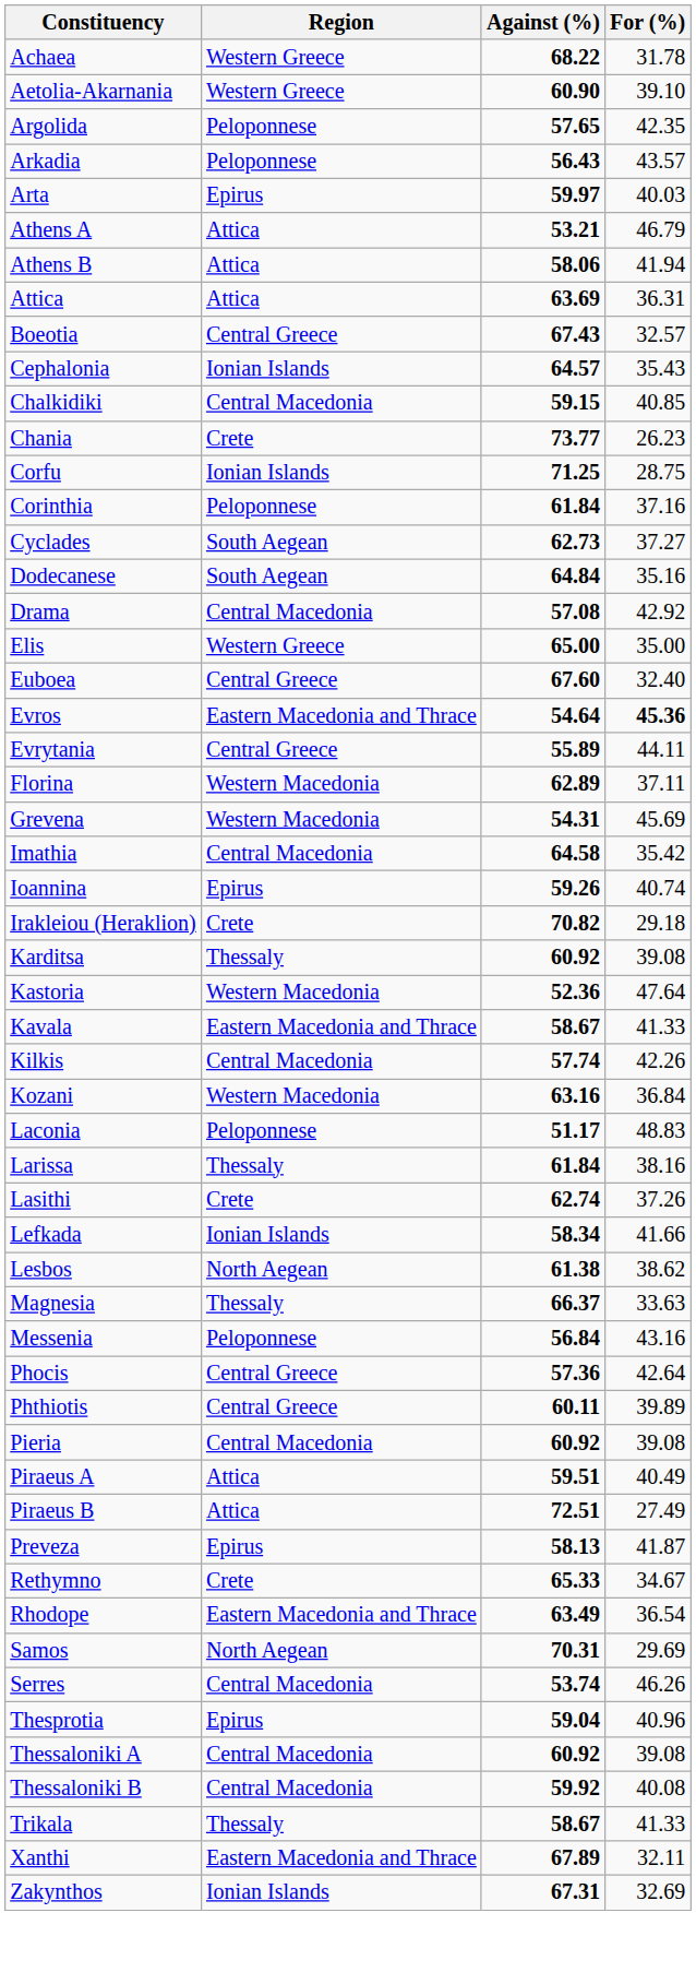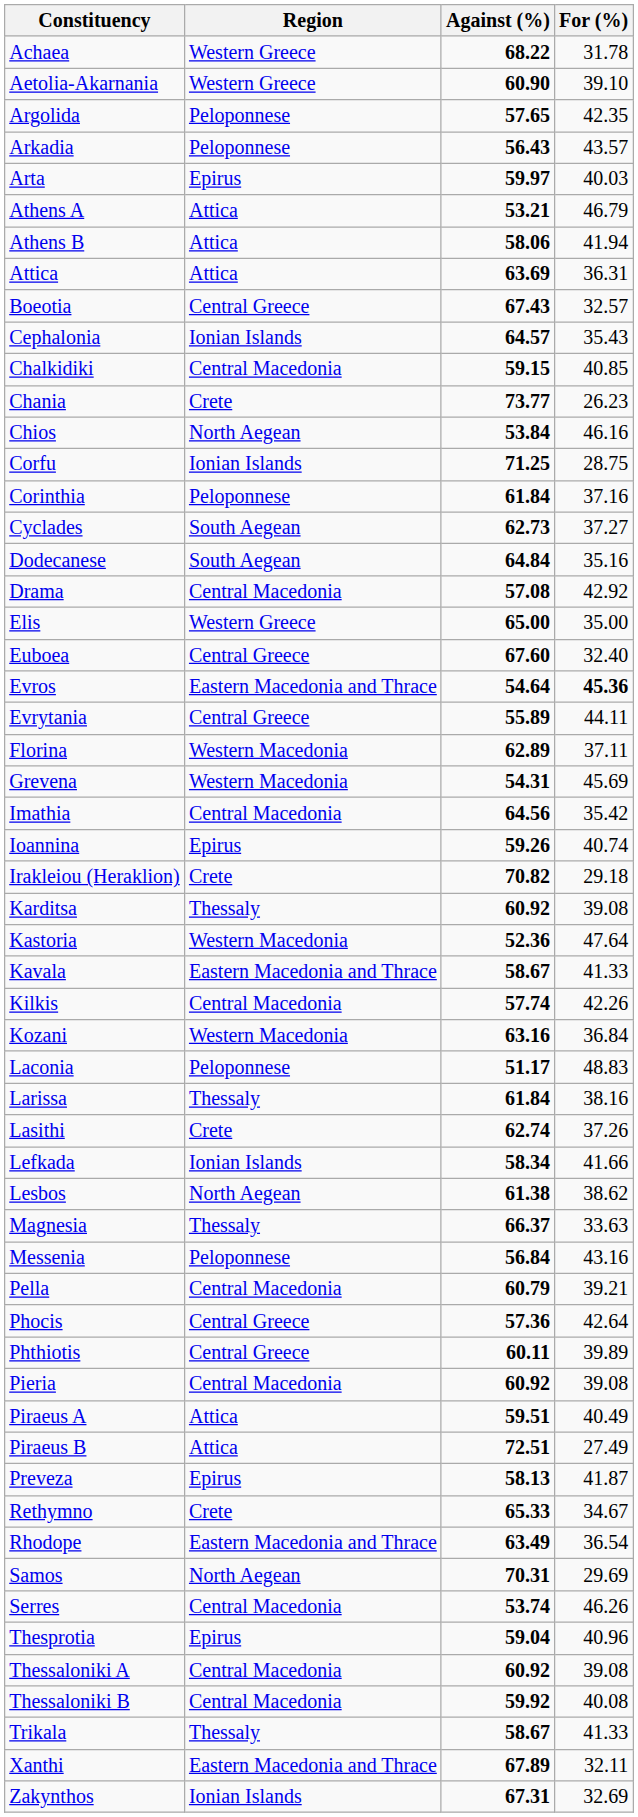 <table class="wikitable sortable" style=text-align:right>
 <tr>
 <th>Constituency</th>
 <th>Region</th>
 <th>Against (%)</th>
 <th>For (%)</th>
 </tr>
 <tr>
 <td align=left><a href='#'>Achaea</a></td>
 <td align=left><a href='#'>Western Greece</a></td>
 <td><strong>68.22</strong></td>
 <td>31.78</td>
 </tr>
 <tr>
 <td align=left><a href='#'>Aetolia-Akarnania</a></td>
 <td align=left><a href='#'>Western Greece</a></td>
 <td><strong>60.90</strong></td>
 <td>39.10</td>
 </tr>
 <tr>
 <td align=left><a href='#'>Argolida</a></td>
 <td align=left><a href='#'>Peloponnese</a></td>
 <td><strong>57.65</strong></td>
 <td>42.35</td>
 </tr>
 <tr>
 <td align=left><a href='#'>Arkadia</a></td>
 <td align=left><a href='#'>Peloponnese</a></td>
 <td><strong>56.43</strong></td>
 <td>43.57</td>
 </tr>
 <tr>
 <td align=left><a href='#'>Arta</a></td>
 <td align=left><a href='#'>Epirus</a></td>
 <td><strong>59.97</strong></td>
 <td>40.03</td>
 </tr>
 <tr>
 <td align=left><a href='#'>Athens A</a></td>
 <td align=left><a href='#'>Attica</a></td>
 <td><strong>53.21</strong></td>
 <td>46.79</td>
 </tr>
 <tr>
 <td align=left><a href='#'>Athens B</a></td>
 <td align=left><a href='#'>Attica</a></td>
 <td><strong>58.06</strong></td>
 <td>41.94</td>
 </tr>
 <tr>
 <td align=left><a href='#'>Attica</a></td>
 <td align=left><a href='#'>Attica</a></td>
 <td><strong>63.69</strong></td>
 <td>36.31</td>
 </tr>
 <tr>
 <td align=left><a href='#'>Boeotia</a></td>
 <td align=left><a href='#'>Central Greece</a></td>
 <td><strong>67.43</strong></td>
 <td>32.57</td>
 </tr>
 <tr>
 <td align=left><a href='#'>Cephalonia</a></td>
 <td align=left><a href='#'>Ionian Islands</a></td>
 <td><strong>64.57</strong></td>
 <td>35.43</td>
 </tr>
 <tr>
 <td align=left><a href='#'>Chalkidiki</a></td>
 <td align=left><a href='#'>Central Macedonia</a></td>
 <td><strong>59.15</strong></td>
 <td>40.85</td>
 </tr>
 <tr>
 <td align=left><a href='#'>Chania</a></td>
 <td align=left><a href='#'>Crete</a></td>
 <td><strong>73.77</strong></td>
 <td>26.23</td>
 </tr>
 <tr>
+<td align=left><a href='#'>Chios</a></td>
+<td align=left><a href='#'>North Aegean</a></td>
+<td><strong>53.84</strong></td>
+<td>46.16</td>
+</tr>
+<tr>
 <td align=left><a href='#'>Corfu</a></td>
 <td align=left><a href='#'>Ionian Islands</a></td>
 <td><strong>71.25</strong></td>
 <td>28.75</td>
 </tr>
 <tr>
 <td align=left><a href='#'>Corinthia</a></td>
 <td align=left><a href='#'>Peloponnese</a></td>
 <td><strong>61.84</strong></td>
 <td>37.16</td>
 </tr>
 <tr>
 <td align=left><a href='#'>Cyclades</a></td>
 <td align=left><a href='#'>South Aegean</a></td>
 <td><strong>62.73</strong></td>
 <td>37.27</td>
 </tr>
 <tr>
 <td align=left><a href='#'>Dodecanese</a></td>
 <td align=left><a href='#'>South Aegean</a></td>
 <td><strong>64.84</strong></td>
 <td>35.16</td>
 </tr>
 <tr>
 <td align=left><a href='#'>Drama</a></td>
 <td align=left><a href='#'>Central Macedonia</a></td>
 <td><strong>57.08</strong></td>
 <td>42.92</td>
 </tr>
 <tr>
 <td align=left><a href='#'>Elis</a></td>
 <td align=left><a href='#'>Western Greece</a></td>
 <td><strong>65.00</strong></td>
 <td>35.00</td>
 </tr>
 <tr>
 <td align=left><a href='#'>Euboea</a></td>
 <td align=left><a href='#'>Central Greece</a></td>
 <td><strong>67.60</strong></td>
 <td>32.40</td>
 </tr>
 <tr>
 <td align=left><a href='#'>Evros</a></td>
 <td align=left><a href='#'>Eastern Macedonia and Thrace</a></td>
 <td><strong>54.64</strong></td>
 <td><strong>45.36</strong></td>
 </tr>
 <tr>
 <td align=left><a href='#'>Evrytania</a></td>
 <td align=left><a href='#'>Central Greece</a></td>
 <td><strong>55.89</strong></td>
 <td>44.11</td>
 </tr>
 <tr>
 <td align=left><a href='#'>Florina</a></td>
 <td align=left><a href='#'>Western Macedonia</a></td>
 <td><strong>62.89</strong></td>
 <td>37.11</td>
 </tr>
 <tr>
 <td align=left><a href='#'>Grevena</a></td>
 <td align=left><a href='#'>Western Macedonia</a></td>
 <td><strong>54.31</strong></td>
 <td>45.69</td>
 </tr>
 <tr>
 <td align=left><a href='#'>Imathia</a></td>
 <td align=left><a href='#'>Central Macedonia</a></td>
-<td><strong>64.58</strong></td>
+<td><strong>64.56</strong></td>
 <td>35.42</td>
 </tr>
 <tr>
 <td align=left><a href='#'>Ioannina</a></td>
 <td align=left><a href='#'>Epirus</a></td>
 <td><strong>59.26</strong></td>
 <td>40.74</td>
 </tr>
 <tr>
 <td align=left><a href='#'>Irakleiou (Heraklion)</a></td>
 <td align=left><a href='#'>Crete</a></td>
 <td><strong>70.82</strong></td>
 <td>29.18</td>
 </tr>
 <tr>
 <td align=left><a href='#'>Karditsa</a></td>
 <td align=left><a href='#'>Thessaly</a></td>
 <td><strong>60.92</strong></td>
 <td>39.08</td>
 </tr>
 <tr>
 <td align=left><a href='#'>Kastoria</a></td>
 <td align=left><a href='#'>Western Macedonia</a></td>
 <td><strong>52.36</strong></td>
 <td>47.64</td>
 </tr>
 <tr>
 <td align=left><a href='#'>Kavala</a></td>
 <td align=left><a href='#'>Eastern Macedonia and Thrace</a></td>
 <td><strong>58.67</strong></td>
 <td>41.33</td>
 </tr>
 <tr>
 <td align=left><a href='#'>Kilkis</a></td>
 <td align=left><a href='#'>Central Macedonia</a></td>
 <td><strong>57.74</strong></td>
 <td>42.26</td>
 </tr>
 <tr>
 <td align=left><a href='#'>Kozani</a></td>
 <td align=left><a href='#'>Western Macedonia</a></td>
 <td><strong>63.16</strong></td>
 <td>36.84</td>
 </tr>
 <tr>
 <td align=left><a href='#'>Laconia</a></td>
 <td align=left><a href='#'>Peloponnese</a></td>
 <td><strong>51.17</strong></td>
 <td>48.83</td>
 </tr>
 <tr>
 <td align=left><a href='#'>Larissa</a></td>
 <td align=left><a href='#'>Thessaly</a></td>
 <td><strong>61.84</strong></td>
 <td>38.16</td>
 </tr>
 <tr>
 <td align=left><a href='#'>Lasithi</a></td>
 <td align=left><a href='#'>Crete</a></td>
 <td><strong>62.74</strong></td>
 <td>37.26</td>
 </tr>
 <tr>
 <td align=left><a href='#'>Lefkada</a></td>
 <td align=left><a href='#'>Ionian Islands</a></td>
 <td><strong>58.34</strong></td>
 <td>41.66</td>
 </tr>
 <tr>
 <td align=left><a href='#'>Lesbos</a></td>
 <td align=left><a href='#'>North Aegean</a></td>
 <td><strong>61.38</strong></td>
 <td>38.62</td>
 </tr>
 <tr>
 <td align=left><a href='#'>Magnesia</a></td>
 <td align=left><a href='#'>Thessaly</a></td>
 <td><strong>66.37</strong></td>
 <td>33.63</td>
 </tr>
 <tr>
 <td align=left><a href='#'>Messenia</a></td>
 <td align=left><a href='#'>Peloponnese</a></td>
 <td><strong>56.84</strong></td>
 <td>43.16</td>
+</tr>
+<tr>
+<td align=left><a href='#'>Pella</a></td>
+<td align=left><a href='#'>Central Macedonia</a></td>
+<td><strong>60.79</strong></td>
+<td>39.21</td>
 </tr>
 <tr>
 <td align=left><a href='#'>Phocis</a></td>
 <td align=left><a href='#'>Central Greece</a></td>
 <td><strong>57.36</strong></td>
 <td>42.64</td>
 </tr>
 <tr>
 <td align=left><a href='#'>Phthiotis</a></td>
 <td align=left><a href='#'>Central Greece</a></td>
 <td><strong>60.11</strong></td>
 <td>39.89</td>
 </tr>
 <tr>
 <td align=left><a href='#'>Pieria</a></td>
 <td align=left><a href='#'>Central Macedonia</a></td>
 <td><strong>60.92</strong></td>
 <td>39.08</td>
 </tr>
 <tr>
 <td align=left><a href='#'>Piraeus A</a></td>
 <td align=left><a href='#'>Attica</a></td>
 <td><strong>59.51</strong></td>
 <td>40.49</td>
 </tr>
 <tr>
 <td align=left><a href='#'>Piraeus B</a></td>
 <td align=left><a href='#'>Attica</a></td>
 <td><strong>72.51</strong></td>
 <td>27.49</td>
 </tr>
 <tr>
 <td align=left><a href='#'>Preveza</a></td>
 <td align=left><a href='#'>Epirus</a></td>
 <td><strong>58.13</strong></td>
 <td>41.87</td>
 </tr>
 <tr>
 <td align=left><a href='#'>Rethymno</a></td>
 <td align=left><a href='#'>Crete</a></td>
 <td><strong>65.33</strong></td>
 <td>34.67</td>
 </tr>
 <tr>
 <td align=left><a href='#'>Rhodope</a></td>
 <td align=left><a href='#'>Eastern Macedonia and Thrace</a></td>
 <td><strong>63.49</strong></td>
 <td>36.54</td>
 </tr>
 <tr>
 <td align=left><a href='#'>Samos</a></td>
 <td align=left><a href='#'>North Aegean</a></td>
 <td><strong>70.31</strong></td>
 <td>29.69</td>
 </tr>
 <tr>
 <td align=left><a href='#'>Serres</a></td>
 <td align=left><a href='#'>Central Macedonia</a></td>
 <td><strong>53.74</strong></td>
 <td>46.26</td>
 </tr>
 <tr>
 <td align=left><a href='#'>Thesprotia</a></td>
 <td align=left><a href='#'>Epirus</a></td>
 <td><strong>59.04</strong></td>
 <td>40.96</td>
 </tr>
 <tr>
 <td align=left><a href='#'>Thessaloniki A</a></td>
 <td align=left><a href='#'>Central Macedonia</a></td>
 <td><strong>60.92</strong></td>
 <td>39.08</td>
 </tr>
 <tr>
 <td align=left><a href='#'>Thessaloniki B</a></td>
 <td align=left><a href='#'>Central Macedonia</a></td>
 <td><strong>59.92</strong></td>
 <td>40.08</td>
 </tr>
 <tr>
 <td align=left><a href='#'>Trikala</a></td>
 <td align=left><a href='#'>Thessaly</a></td>
 <td><strong>58.67</strong></td>
 <td>41.33</td>
 </tr>
 <tr>
 <td align=left><a href='#'>Xanthi</a></td>
 <td align=left><a href='#'>Eastern Macedonia and Thrace</a></td>
 <td><strong>67.89</strong></td>
 <td>32.11</td>
 </tr>
 <tr>
 <td align=left><a href='#'>Zakynthos</a></td>
 <td align=left><a href='#'>Ionian Islands</a></td>
 <td><strong>67.31</strong></td>
 <td>32.69</td>
 </tr>
 </table>
